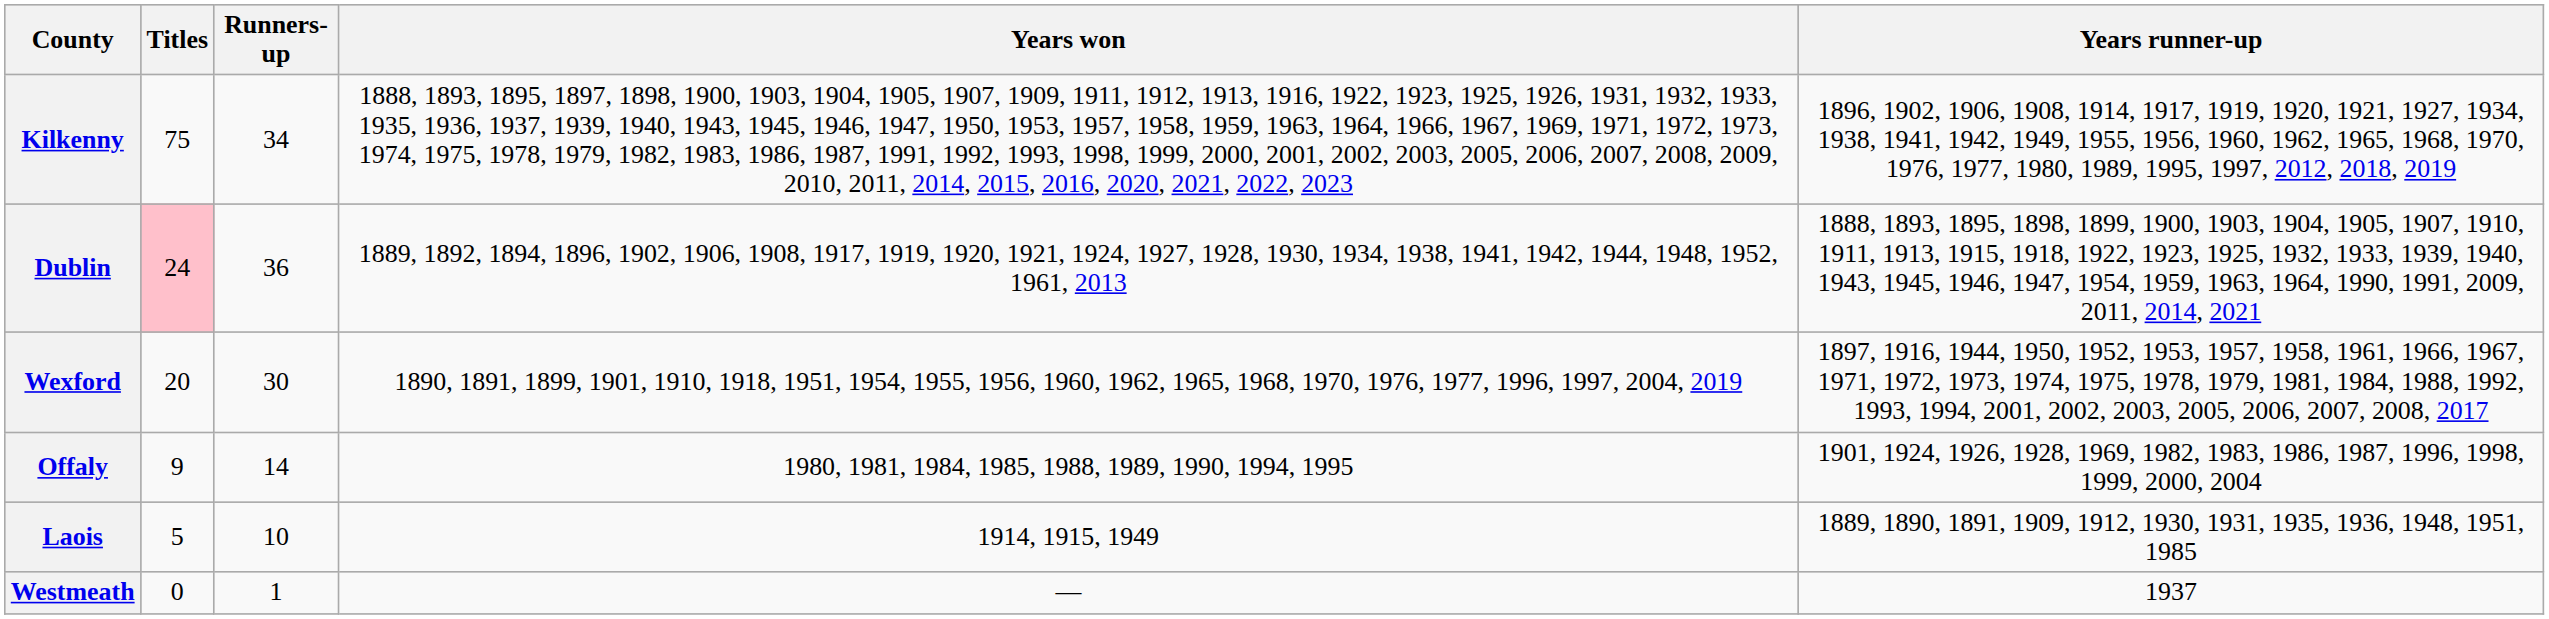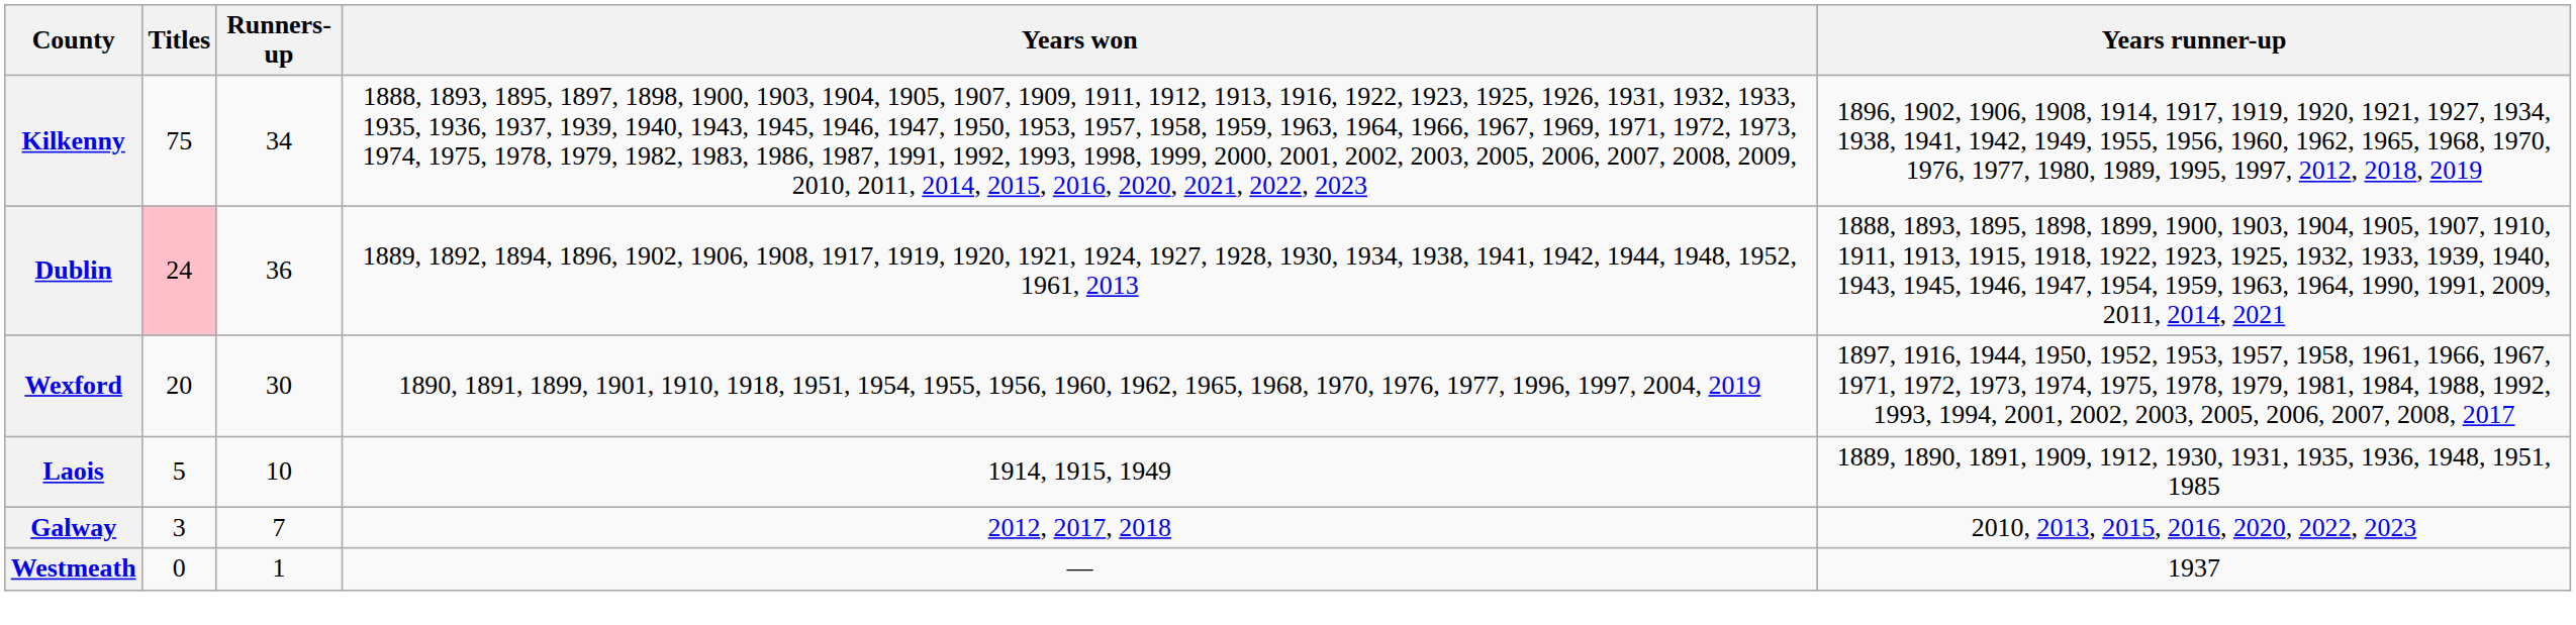 <table class="wikitable plainrowheaders sortable" style="text-align:center">
 <tr>
 <th scope="col">County</th>
 <th>Titles</th>
 <th scope="col">Runners-up</th>
 <th scope="col">Years won</th>
 <th scope="col">Years runner-up</th>
 </tr>
 <tr>
 <th scope="row"> <a href='#'>Kilkenny</a></th>
 <td align="center">75</td>
 <td align="center">34</td>
 <td>1888, 1893, 1895, 1897, 1898, 1900, 1903, 1904, 1905, 1907, 1909, 1911, 1912, 1913, 1916, 1922, 1923, 1925, 1926, 1931, 1932, 1933, 1935, 1936, 1937, 1939, 1940, 1943, 1945, 1946, 1947, 1950, 1953, 1957, 1958, 1959, 1963, 1964, 1966, 1967, 1969, 1971, 1972, 1973, 1974, 1975, 1978, 1979, 1982, 1983, 1986, 1987, 1991, 1992, 1993, 1998, 1999, 2000, 2001, 2002, 2003, 2005, 2006, 2007, 2008, 2009, 2010, 2011, <a href='#'>2014</a>, <a href='#'>2015</a>, <a href='#'>2016</a>, <a href='#'>2020</a>, <a href='#'>2021</a>, <a href='#'>2022</a>, <a href='#'>2023</a></td>
 <td>1896, 1902, 1906, 1908, 1914, 1917, 1919, 1920, 1921, 1927, 1934, 1938, 1941, 1942, 1949, 1955, 1956, 1960, 1962, 1965, 1968, 1970, 1976, 1977, 1980, 1989, 1995, 1997, <a href='#'>2012</a>, <a href='#'>2018</a>, <a href='#'>2019</a></td>
 </tr>
 <tr>
 <th scope="row"> <a href='#'>Dublin</a></th>
 <td align="center" style="background: pink;">24</td>
 <td align="center">36</td>
 <td>1889, 1892, 1894, 1896, 1902, 1906, 1908, 1917, 1919, 1920, 1921, 1924, 1927, 1928, 1930, 1934, 1938, 1941, 1942, 1944, 1948, 1952, 1961, <a href='#'>2013</a></td>
 <td>1888, 1893, 1895, 1898, 1899, 1900, 1903, 1904, 1905, 1907, 1910, 1911, 1913, 1915, 1918, 1922, 1923, 1925, 1932, 1933, 1939, 1940, 1943, 1945, 1946, 1947, 1954, 1959, 1963, 1964, 1990, 1991, 2009, 2011, <a href='#'>2014</a>, <a href='#'>2021</a></td>
 </tr>
 <tr>
 <th scope="row"> <a href='#'>Wexford</a></th>
 <td align="center">20</td>
 <td align="center">30</td>
 <td>1890, 1891, 1899, 1901, 1910, 1918, 1951, 1954, 1955, 1956, 1960, 1962, 1965, 1968, 1970, 1976, 1977, 1996, 1997, 2004, <a href='#'>2019</a></td>
 <td>1897, 1916, 1944, 1950, 1952, 1953, 1957, 1958, 1961, 1966, 1967, 1971, 1972, 1973, 1974, 1975, 1978, 1979, 1981, 1984, 1988, 1992, 1993, 1994, 2001, 2002, 2003, 2005, 2006, 2007, 2008, <a href='#'>2017</a></td>
 </tr>
 <tr>
-<th scope="row"> <a href='#'>Offaly</a></th>
-<td align="center">9</td>
-<td align="center">14</td>
-<td>1980, 1981, 1984, 1985, 1988, 1989, 1990, 1994, 1995</td>
-<td>1901, 1924, 1926, 1928, 1969, 1982, 1983, 1986, 1987, 1996, 1998, 1999, 2000, 2004</td>
-</tr>
-<tr>
 <th scope="row"> <a href='#'>Laois</a></th>
 <td align="center">5</td>
 <td align="center">10</td>
 <td>1914, 1915, 1949</td>
 <td>1889, 1890, 1891, 1909, 1912, 1930, 1931, 1935, 1936, 1948, 1951, 1985</td>
+</tr>
+<tr>
+<th scope="row"> <a href='#'>Galway</a></th>
+<td align="center">3</td>
+<td align="center">7</td>
+<td><a href='#'>2012</a>, <a href='#'>2017</a>, <a href='#'>2018</a></td>
+<td>2010, <a href='#'>2013</a>, <a href='#'>2015</a>, <a href='#'>2016</a>, <a href='#'>2020</a>, <a href='#'>2022</a>, <a href='#'>2023</a></td>
 </tr>
 <tr>
 <th scope="row"> <a href='#'>Westmeath</a></th>
 <td align="center">0</td>
 <td align="center">1</td>
 <td>—</td>
 <td>1937</td>
 </tr>
 </table>
